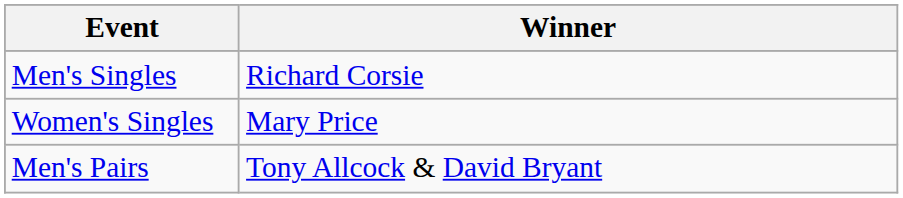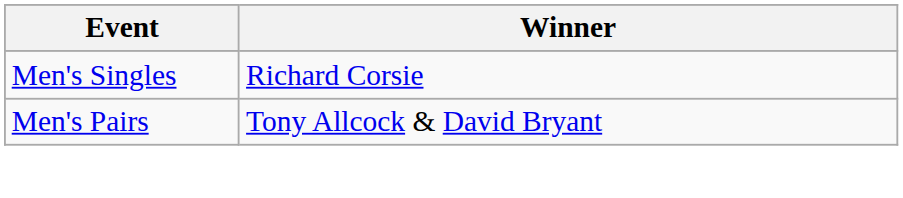 <table class="wikitable" style="font-size: 100%">
 <tr>
 <th width=120>Event</th>
 <th width=350>Winner</th>
 </tr>
 <tr>
 <td><a href='#'>Men's Singles</a></td>
 <td> <a href='#'>Richard Corsie</a></td>
 </tr>
 <tr>
-<td><a href='#'>Women's Singles</a></td>
-<td> <a href='#'>Mary Price</a></td>
-</tr>
-<tr>
 <td><a href='#'>Men's Pairs</a></td>
 <td> <a href='#'>Tony Allcock</a> &  <a href='#'>David Bryant</a></td>
 </tr>
 </table>
